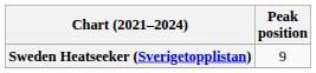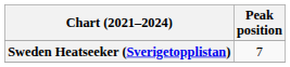 <table class="wikitable sortable plainrowheaders" style="text-align:center">
 <tr>
 <th scope="col">Chart (2021–2024)</th>
 <th scope="col">Peak<br>position</th>
 </tr>
 <tr>
 </tr>
 <tr>
 <th scope="row">Sweden Heatseeker (<a href='#'>Sverigetopplistan</a>)</th>
-<td>9</td>
+<td>7</td>
 </tr>
 <tr>
 </tr>
 </table>
